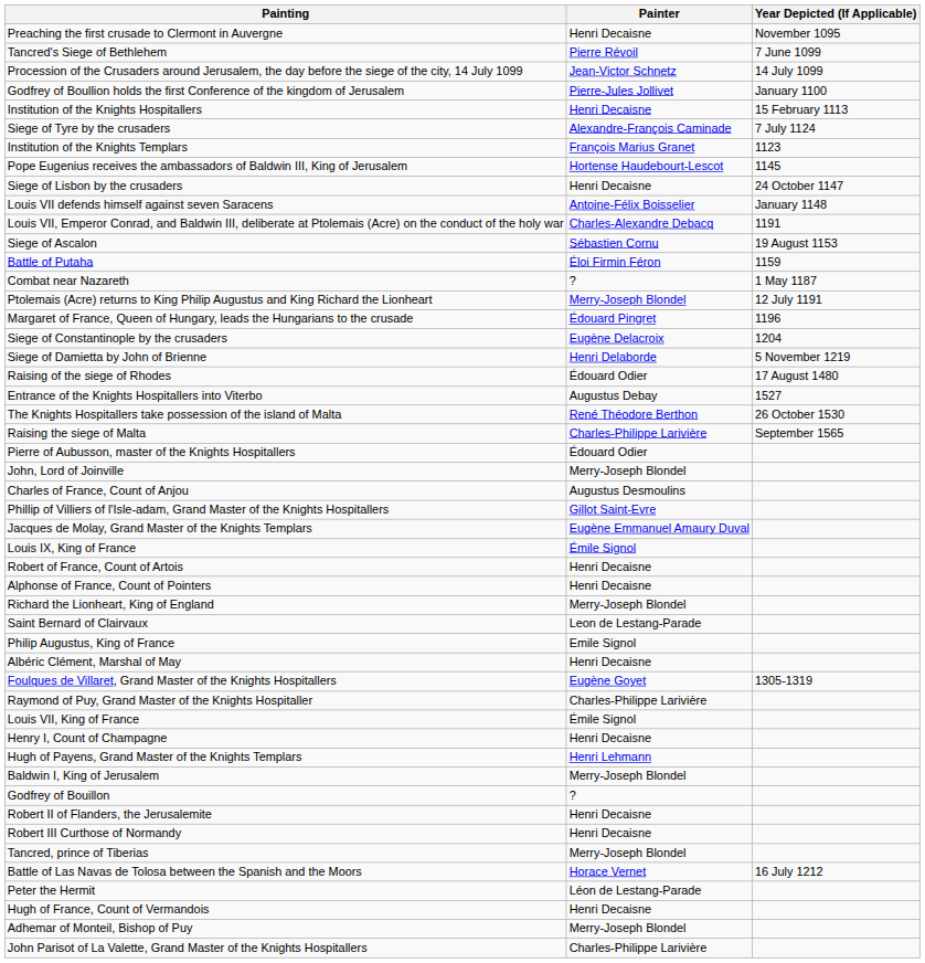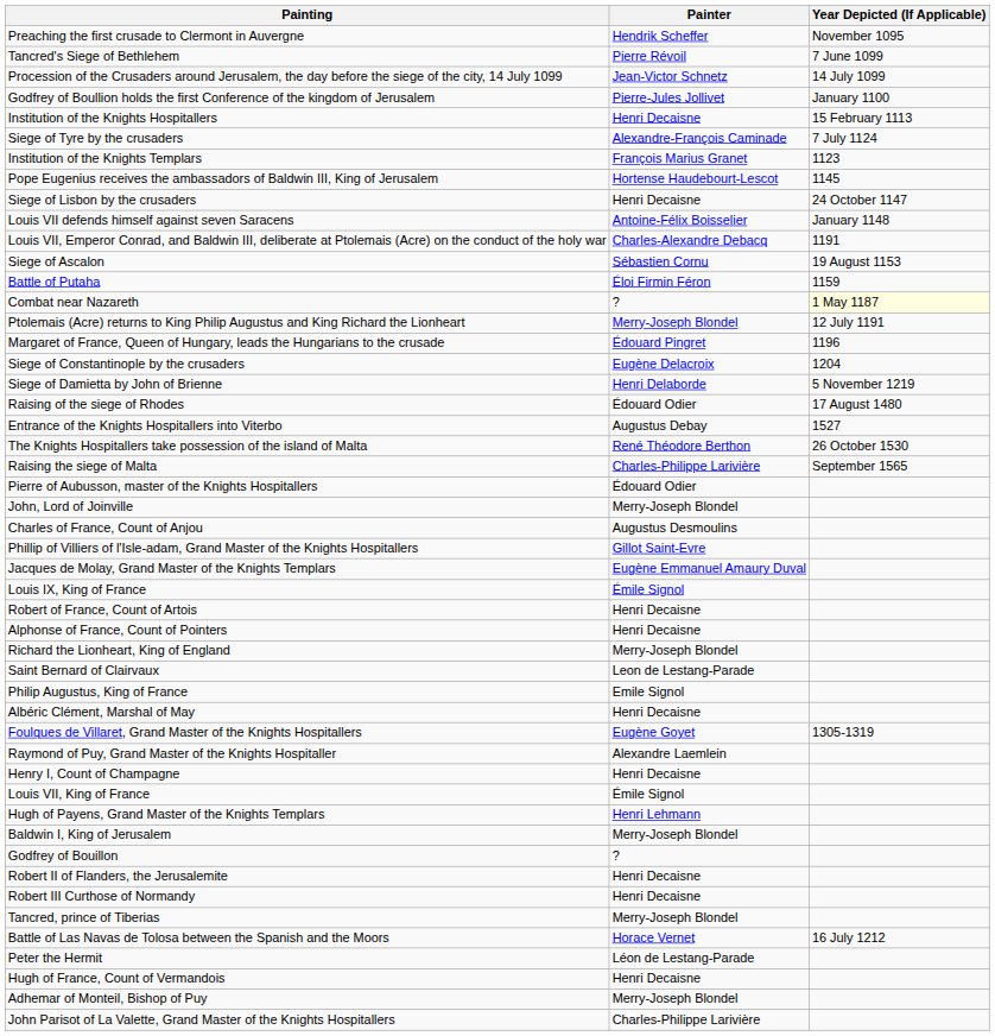 <table class="wikitable">
 <tr>
 <th>Painting</th>
 <th>Painter</th>
 <th>Year Depicted (If Applicable)</th>
 </tr>
 <tr>
 <td>Preaching the first crusade to Clermont in Auvergne</td>
-<td>Henri Decaisne</td>
+<td><a href='#'>Hendrik Scheffer</a></td>
 <td>November 1095</td>
 </tr>
 <tr>
 <td>Tancred's Siege of Bethlehem</td>
 <td><a href='#'>Pierre Révoil</a></td>
 <td>7 June 1099</td>
 </tr>
 <tr>
 <td>Procession of the Crusaders around Jerusalem, the day before the siege of the city, 14 July 1099</td>
 <td><a href='#'>Jean-Victor Schnetz</a></td>
 <td>14 July 1099</td>
 </tr>
 <tr>
 <td>Godfrey of Boullion holds the first Conference of the kingdom of Jerusalem</td>
 <td><a href='#'>Pierre-Jules Jollivet</a></td>
 <td>January 1100</td>
 </tr>
 <tr>
 <td>Institution of the Knights Hospitallers</td>
 <td><a href='#'>Henri Decaisne</a></td>
 <td>15 February 1113</td>
 </tr>
 <tr>
 <td>Siege of Tyre by the crusaders</td>
 <td><a href='#'>Alexandre-François Caminade</a></td>
 <td>7 July 1124</td>
 </tr>
 <tr>
 <td>Institution of the Knights Templars</td>
 <td><a href='#'>François Marius Granet</a></td>
 <td>1123</td>
 </tr>
 <tr>
 <td>Pope Eugenius receives the ambassadors of Baldwin III, King of Jerusalem</td>
 <td><a href='#'>Hortense Haudebourt-Lescot</a></td>
 <td>1145</td>
 </tr>
 <tr>
 <td>Siege of Lisbon by the crusaders</td>
 <td>Henri Decaisne</td>
 <td>24 October 1147</td>
 </tr>
 <tr>
 <td>Louis VII defends himself against seven Saracens</td>
 <td><a href='#'>Antoine-Félix Boisselier</a></td>
 <td>January 1148</td>
 </tr>
 <tr>
 <td>Louis VII, Emperor Conrad, and Baldwin III, deliberate at Ptolemais (Acre) on the conduct of the holy war</td>
 <td><a href='#'>Charles-Alexandre Debacq</a></td>
 <td>1191</td>
 </tr>
 <tr>
 <td>Siege of Ascalon</td>
 <td><a href='#'>Sébastien Cornu</a></td>
 <td>19 August 1153</td>
 </tr>
 <tr>
 <td><a href='#'>Battle of Putaha</a></td>
 <td><a href='#'>Éloi Firmin Féron</a></td>
 <td>1159</td>
 </tr>
 <tr>
 <td>Combat near Nazareth</td>
 <td>?</td>
-<td>1 May 1187</td>
+<td style="background: lightyellow;">1 May 1187</td>
 </tr>
 <tr>
 <td>Ptolemais (Acre) returns to King Philip Augustus and King Richard the Lionheart</td>
 <td><a href='#'>Merry-Joseph Blondel</a></td>
 <td>12 July 1191</td>
 </tr>
 <tr>
 <td>Margaret of France, Queen of Hungary, leads the Hungarians to the crusade</td>
 <td><a href='#'>Édouard Pingret</a></td>
 <td>1196</td>
 </tr>
 <tr>
 <td>Siege of Constantinople by the crusaders</td>
 <td><a href='#'>Eugène Delacroix</a></td>
 <td>1204</td>
 </tr>
 <tr>
 <td>Siege of Damietta by John of Brienne</td>
 <td><a href='#'>Henri Delaborde</a></td>
 <td>5 November 1219</td>
 </tr>
 <tr>
 <td>Raising of the siege of Rhodes</td>
 <td>Édouard Odier</td>
 <td>17 August 1480</td>
 </tr>
 <tr>
 <td>Entrance of the Knights Hospitallers into Viterbo</td>
 <td>Augustus Debay</td>
 <td>1527</td>
 </tr>
 <tr>
 <td>The Knights Hospitallers take possession of the island of Malta</td>
 <td><a href='#'>René Théodore Berthon</a></td>
 <td>26 October 1530</td>
 </tr>
 <tr>
 <td>Raising the siege of Malta</td>
 <td><a href='#'>Charles-Philippe Larivière</a></td>
 <td>September 1565</td>
 </tr>
 <tr>
 <td>Pierre of Aubusson, master of the Knights Hospitallers</td>
 <td>Édouard Odier</td>
 <td></td>
 </tr>
 <tr>
 <td>John, Lord of Joinville</td>
 <td>Merry-Joseph Blondel</td>
 <td></td>
 </tr>
 <tr>
 <td>Charles of France, Count of Anjou</td>
 <td>Augustus Desmoulins</td>
 <td></td>
 </tr>
 <tr>
 <td>Phillip of Villiers of l'Isle-adam, Grand Master of the Knights Hospitallers</td>
 <td><a href='#'>Gillot Saint-Evre</a></td>
 <td></td>
 </tr>
 <tr>
 <td>Jacques de Molay, Grand Master of the Knights Templars</td>
 <td><a href='#'>Eugène Emmanuel Amaury Duval</a></td>
 <td></td>
 </tr>
 <tr>
 <td>Louis IX, King of France</td>
 <td><a href='#'>Émile Signol</a></td>
 <td></td>
 </tr>
 <tr>
 <td>Robert of France, Count of Artois</td>
 <td>Henri Decaisne</td>
 <td></td>
 </tr>
 <tr>
 <td>Alphonse of France, Count of Pointers</td>
 <td>Henri Decaisne</td>
 <td></td>
 </tr>
 <tr>
 <td>Richard the Lionheart, King of England</td>
 <td>Merry-Joseph Blondel</td>
 <td></td>
 </tr>
 <tr>
 <td>Saint Bernard of Clairvaux</td>
 <td>Leon de Lestang-Parade</td>
 <td></td>
 </tr>
 <tr>
 <td>Philip Augustus, King of France</td>
 <td>Emile Signol</td>
 <td></td>
 </tr>
 <tr>
 <td>Albéric Clément, Marshal of May</td>
 <td>Henri Decaisne</td>
 <td></td>
 </tr>
 <tr>
 <td><a href='#'>Foulques de Villaret</a>, Grand Master of the Knights Hospitallers</td>
 <td><a href='#'>Eugène Goyet</a></td>
 <td>1305-1319</td>
 </tr>
 <tr>
 <td>Raymond of Puy, Grand Master of the Knights Hospitaller</td>
-<td>Charles-Philippe Larivière</td>
+<td>Alexandre Laemlein</td>
+<td></td>
+</tr>
+<tr>
+<td>Henry I, Count of Champagne</td>
+<td>Henri Decaisne</td>
 <td></td>
 </tr>
 <tr>
 <td>Louis VII, King of France</td>
 <td>Émile Signol</td>
-<td></td>
-</tr>
-<tr>
-<td>Henry I, Count of Champagne</td>
-<td>Henri Decaisne</td>
 <td></td>
 </tr>
 <tr>
 <td>Hugh of Payens, Grand Master of the Knights Templars</td>
 <td><a href='#'>Henri Lehmann</a></td>
 <td></td>
 </tr>
 <tr>
 <td>Baldwin I, King of Jerusalem</td>
 <td>Merry-Joseph Blondel</td>
 <td></td>
 </tr>
 <tr>
 <td>Godfrey of Bouillon</td>
 <td>?</td>
 <td></td>
 </tr>
 <tr>
 <td>Robert II of Flanders, the Jerusalemite</td>
 <td>Henri Decaisne</td>
 <td></td>
 </tr>
 <tr>
 <td>Robert III Curthose of Normandy</td>
 <td>Henri Decaisne</td>
 <td></td>
 </tr>
 <tr>
 <td>Tancred, prince of Tiberias</td>
 <td>Merry-Joseph Blondel</td>
 <td></td>
 </tr>
 <tr>
 <td>Battle of Las Navas de Tolosa between the Spanish and the Moors</td>
 <td><a href='#'>Horace Vernet</a></td>
 <td>16 July 1212</td>
 </tr>
 <tr>
 <td>Peter the Hermit</td>
 <td>Léon de Lestang-Parade</td>
 <td></td>
 </tr>
 <tr>
 <td>Hugh of France, Count of Vermandois</td>
 <td>Henri Decaisne</td>
 <td></td>
 </tr>
 <tr>
 <td>Adhemar of Monteil, Bishop of Puy</td>
 <td>Merry-Joseph Blondel</td>
 <td></td>
 </tr>
 <tr>
 <td>John Parisot of La Valette, Grand Master of the Knights Hospitallers</td>
 <td>Charles-Philippe Larivière</td>
 <td></td>
 </tr>
 </table>
